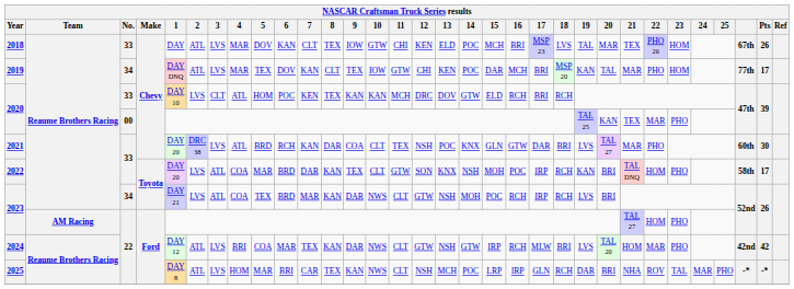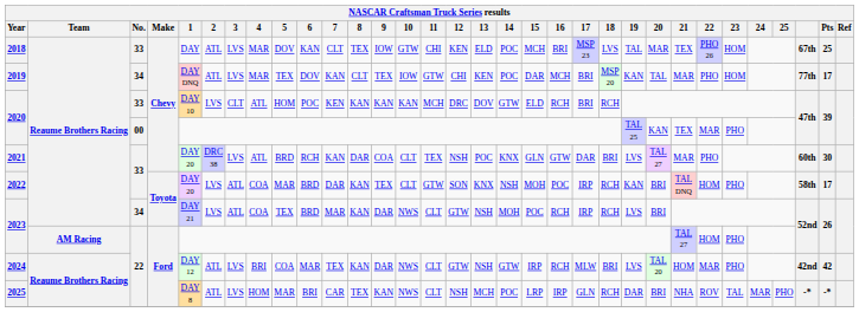 <table class="wikitable" style="text-align:center; font-size:75%">
 <tr>
 <th colspan=32><a href='#'>NASCAR Craftsman Truck Series</a> results</th>
 </tr>
 <tr>
 <th>Year</th>
 <th>Team</th>
 <th>No.</th>
 <th>Make</th>
 <th>1</th>
 <th>2</th>
 <th>3</th>
 <th>4</th>
 <th>5</th>
 <th>6</th>
 <th>7</th>
 <th>8</th>
 <th>9</th>
 <th>10</th>
 <th>11</th>
 <th>12</th>
 <th>13</th>
 <th>14</th>
 <th>15</th>
 <th>16</th>
 <th>17</th>
 <th>18</th>
 <th>19</th>
 <th>20</th>
 <th>21</th>
 <th>22</th>
 <th>23</th>
 <th>24</th>
 <th>25</th>
 <th></th>
 <th>Pts</th>
 <th>Ref</th>
 </tr>
 <tr>
 <th><a href='#'>2018</a></th>
 <th rowspan=7><a href='#'>Reaume Brothers Racing</a></th>
 <th>33</th>
 <th rowspan=5><a href='#'>Chevy</a></th>
 <td><a href='#'>DAY</a></td>
 <td><a href='#'>ATL</a></td>
 <td><a href='#'>LVS</a></td>
 <td><a href='#'>MAR</a></td>
 <td><a href='#'>DOV</a></td>
 <td><a href='#'>KAN</a></td>
 <td><a href='#'>CLT</a></td>
 <td><a href='#'>TEX</a></td>
 <td><a href='#'>IOW</a></td>
 <td><a href='#'>GTW</a></td>
 <td><a href='#'>CHI</a></td>
 <td><a href='#'>KEN</a></td>
 <td><a href='#'>ELD</a></td>
 <td><a href='#'>POC</a></td>
 <td><a href='#'>MCH</a></td>
 <td><a href='#'>BRI</a></td>
 <td style="background:#CFCFFF;"><a href='#'>MSP</a><br><small>23</small></td>
 <td><a href='#'>LVS</a></td>
 <td><a href='#'>TAL</a></td>
 <td><a href='#'>MAR</a></td>
 <td><a href='#'>TEX</a></td>
 <td style="background:#CFCFFF;"><a href='#'>PHO</a><br><small>26</small></td>
 <td><a href='#'>HOM</a></td>
 <td colspan=2></td>
 <th>67th</th>
-<th>26</th>
+<th>25</th>
 <th></th>
 </tr>
 <tr>
 <th><a href='#'>2019</a></th>
 <th>34</th>
 <td style="background:#FFCFCF;"><a href='#'>DAY</a><br><small>DNQ</small></td>
 <td><a href='#'>ATL</a></td>
 <td><a href='#'>LVS</a></td>
 <td><a href='#'>MAR</a></td>
 <td><a href='#'>TEX</a></td>
 <td><a href='#'>DOV</a></td>
 <td><a href='#'>KAN</a></td>
 <td><a href='#'>CLT</a></td>
 <td><a href='#'>TEX</a></td>
 <td><a href='#'>IOW</a></td>
 <td><a href='#'>GTW</a></td>
 <td><a href='#'>CHI</a></td>
 <td><a href='#'>KEN</a></td>
 <td><a href='#'>POC</a></td>
 <td><a href='#'>DAR</a></td>
 <td><a href='#'>MCH</a></td>
 <td><a href='#'>BRI</a></td>
 <td style="background:#DFFFDF;"><a href='#'>MSP</a><br><small>20</small></td>
 <td><a href='#'>KAN</a></td>
 <td><a href='#'>TAL</a></td>
 <td><a href='#'>MAR</a></td>
 <td><a href='#'>PHO</a></td>
 <td><a href='#'>HOM</a></td>
 <td colspan=2></td>
 <th>77th</th>
 <th>17</th>
 <th></th>
 </tr>
 <tr>
 <th rowspan=2><a href='#'>2020</a></th>
 <th>33</th>
 <td style="background:#FFDF9F;"><a href='#'>DAY</a><br><small>10</small></td>
 <td><a href='#'>LVS</a></td>
 <td><a href='#'>CLT</a></td>
 <td><a href='#'>ATL</a></td>
 <td><a href='#'>HOM</a></td>
 <td><a href='#'>POC</a></td>
 <td><a href='#'>KEN</a></td>
-<td><a href='#'>TEX</a></td>
+<td><a href='#'>KAN</a></td>
 <td><a href='#'>KAN</a></td>
 <td><a href='#'>KAN</a></td>
 <td><a href='#'>MCH</a></td>
 <td><a href='#'>DRC</a></td>
 <td><a href='#'>DOV</a></td>
 <td><a href='#'>GTW</a></td>
 <td><a href='#'>ELD</a></td>
 <td><a href='#'>RCH</a></td>
 <td><a href='#'>BRI</a></td>
 <td><a href='#'>RCH</a></td>
 <td colspan=7></td>
 <th rowspan=2>47th</th>
 <th rowspan=2>39</th>
 <th rowspan=2></th>
 </tr>
 <tr>
 <th>00</th>
 <td colspan=18></td>
 <td style="background:#CFCFFF;"><a href='#'>TAL</a><br><small>25</small></td>
 <td><a href='#'>KAN</a></td>
 <td><a href='#'>TEX</a></td>
 <td><a href='#'>MAR</a></td>
 <td><a href='#'>PHO</a></td>
 <td colspan=2></td>
 </tr>
 <tr>
 <th><a href='#'>2021</a></th>
 <th rowspan=2>33</th>
 <td style="background:#DFFFDF;"><a href='#'>DAY</a><br><small>20</small></td>
 <td style="background:#CFCFFF;"><a href='#'>DRC</a><br><small>38</small></td>
 <td><a href='#'>LVS</a></td>
 <td><a href='#'>ATL</a></td>
 <td><a href='#'>BRD</a></td>
 <td><a href='#'>RCH</a></td>
 <td><a href='#'>KAN</a></td>
 <td><a href='#'>DAR</a></td>
 <td><a href='#'>COA</a></td>
 <td><a href='#'>CLT</a></td>
 <td><a href='#'>TEX</a></td>
 <td><a href='#'>NSH</a></td>
 <td><a href='#'>POC</a></td>
 <td><a href='#'>KNX</a></td>
 <td><a href='#'>GLN</a></td>
 <td><a href='#'>GTW</a></td>
 <td><a href='#'>DAR</a></td>
 <td><a href='#'>BRI</a></td>
 <td><a href='#'>LVS</a></td>
 <td style="background:#EFCFFF;"><a href='#'>TAL</a><br><small>27</small></td>
 <td><a href='#'>MAR</a></td>
 <td><a href='#'>PHO</a></td>
 <td colspan=3></td>
 <th>60th</th>
 <th>30</th>
 <th></th>
 </tr>
 <tr>
 <th><a href='#'>2022</a></th>
 <th rowspan=2><a href='#'>Toyota</a></th>
 <td style="background:#EFCFFF;"><a href='#'>DAY</a><br><small>20</small></td>
 <td><a href='#'>LVS</a></td>
 <td><a href='#'>ATL</a></td>
 <td><a href='#'>COA</a></td>
 <td><a href='#'>MAR</a></td>
 <td><a href='#'>BRD</a></td>
 <td><a href='#'>DAR</a></td>
 <td><a href='#'>KAN</a></td>
 <td><a href='#'>TEX</a></td>
 <td><a href='#'>CLT</a></td>
 <td><a href='#'>GTW</a></td>
 <td><a href='#'>SON</a></td>
 <td><a href='#'>KNX</a></td>
 <td><a href='#'>NSH</a></td>
 <td><a href='#'>MOH</a></td>
 <td><a href='#'>POC</a></td>
 <td><a href='#'>IRP</a></td>
 <td><a href='#'>RCH</a></td>
 <td><a href='#'>KAN</a></td>
 <td><a href='#'>BRI</a></td>
 <td style="background:#FFCFCF;"><a href='#'>TAL</a><br><small>DNQ</small></td>
 <td><a href='#'>HOM</a></td>
 <td><a href='#'>PHO</a></td>
 <td colspan=2></td>
 <th>58th</th>
 <th>17</th>
 <th></th>
 </tr>
 <tr>
 <th rowspan=2><a href='#'>2023</a></th>
 <th>34</th>
 <td style="background:#CFCFFF;"><a href='#'>DAY</a><br><small>21</small></td>
 <td><a href='#'>LVS</a></td>
 <td><a href='#'>ATL</a></td>
 <td><a href='#'>COA</a></td>
 <td><a href='#'>TEX</a></td>
 <td><a href='#'>BRD</a></td>
 <td><a href='#'>MAR</a></td>
 <td><a href='#'>KAN</a></td>
 <td><a href='#'>DAR</a></td>
 <td><a href='#'>NWS</a></td>
 <td><a href='#'>CLT</a></td>
 <td><a href='#'>GTW</a></td>
 <td><a href='#'>NSH</a></td>
 <td><a href='#'>MOH</a></td>
 <td><a href='#'>POC</a></td>
 <td><a href='#'>RCH</a></td>
 <td><a href='#'>IRP</a></td>
 <td><a href='#'>RCH</a></td>
 <td><a href='#'>LVS</a></td>
 <td><a href='#'>BRI</a></td>
 <td colspan=5></td>
 <th rowspan=2>52nd</th>
 <th rowspan=2>26</th>
 <th rowspan=2></th>
 </tr>
 <tr>
 <th><a href='#'>AM Racing</a></th>
 <th rowspan=3>22</th>
 <th rowspan=3><a href='#'>Ford</a></th>
 <td colspan=20></td>
 <td style="background:#CFCFFF;"><a href='#'>TAL</a><br><small>27</small></td>
 <td><a href='#'>HOM</a></td>
 <td><a href='#'>PHO</a></td>
 <td colspan=2></td>
 </tr>
 <tr>
 <th><a href='#'>2024</a></th>
 <th rowspan=2><a href='#'>Reaume Brothers Racing</a></th>
 <td style="background:#DFFFDF;"><a href='#'>DAY</a><br><small>12</small></td>
 <td><a href='#'>ATL</a></td>
 <td><a href='#'>LVS</a></td>
 <td><a href='#'>BRI</a></td>
 <td><a href='#'>COA</a></td>
 <td><a href='#'>MAR</a></td>
 <td><a href='#'>TEX</a></td>
 <td><a href='#'>KAN</a></td>
 <td><a href='#'>DAR</a></td>
 <td><a href='#'>NWS</a></td>
 <td><a href='#'>CLT</a></td>
 <td><a href='#'>GTW</a></td>
 <td><a href='#'>NSH</a></td>
 <td><a href='#'>GTW</a></td>
 <td><a href='#'>IRP</a></td>
 <td><a href='#'>RCH</a></td>
 <td><a href='#'>MLW</a></td>
 <td><a href='#'>BRI</a></td>
 <td><a href='#'>LVS</a></td>
 <td style="background:#DFFFDF;"><a href='#'>TAL</a><br><small>20</small></td>
 <td><a href='#'>HOM</a></td>
 <td><a href='#'>MAR</a></td>
 <td><a href='#'>PHO</a></td>
 <td colspan=2></td>
 <th>42nd</th>
 <th>42</th>
 <th></th>
 </tr>
 <tr>
 <th><a href='#'>2025</a></th>
 <td style="background:#FFDF9F;"><a href='#'>DAY</a><br><small>8</small></td>
 <td><a href='#'>ATL</a></td>
 <td><a href='#'>LVS</a></td>
 <td><a href='#'>HOM</a></td>
 <td><a href='#'>MAR</a></td>
 <td><a href='#'>BRI</a></td>
 <td><a href='#'>CAR</a></td>
 <td><a href='#'>TEX</a></td>
 <td><a href='#'>KAN</a></td>
 <td><a href='#'>NWS</a></td>
 <td><a href='#'>CLT</a></td>
 <td><a href='#'>NSH</a></td>
 <td><a href='#'>MCH</a></td>
 <td><a href='#'>POC</a></td>
 <td><a href='#'>LRP</a></td>
 <td><a href='#'>IRP</a></td>
 <td><a href='#'>GLN</a></td>
 <td><a href='#'>RCH</a></td>
 <td><a href='#'>DAR</a></td>
 <td><a href='#'>BRI</a></td>
 <td><a href='#'>NHA</a></td>
 <td><a href='#'>ROV</a></td>
 <td><a href='#'>TAL</a></td>
 <td><a href='#'>MAR</a></td>
 <td><a href='#'>PHO</a></td>
 <th>-*</th>
 <th>-*</th>
 <th></th>
 </tr>
 <tr>
 </tr>
 </table>
